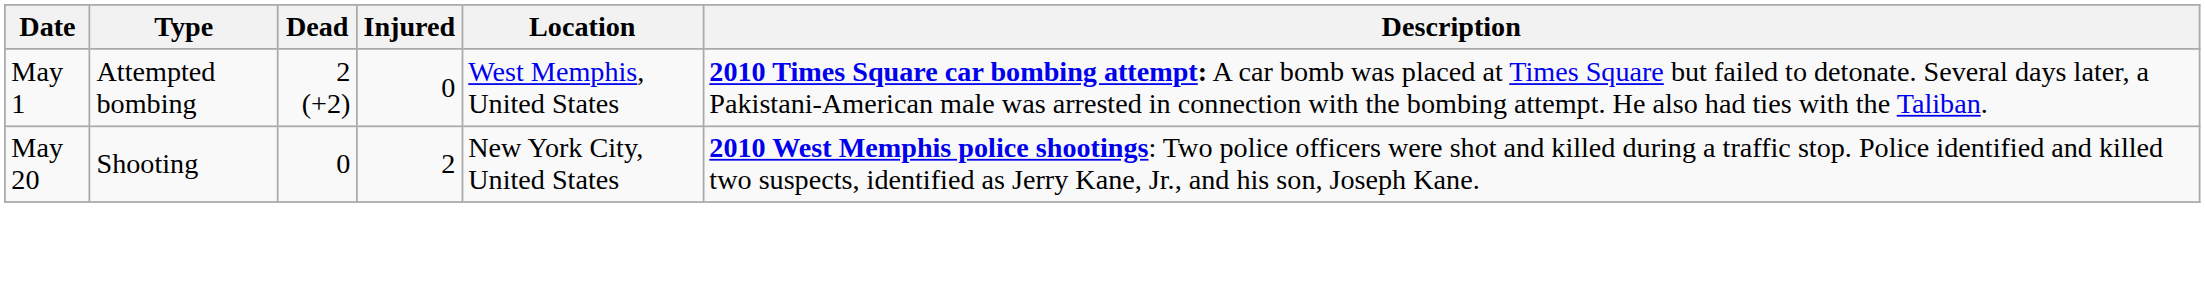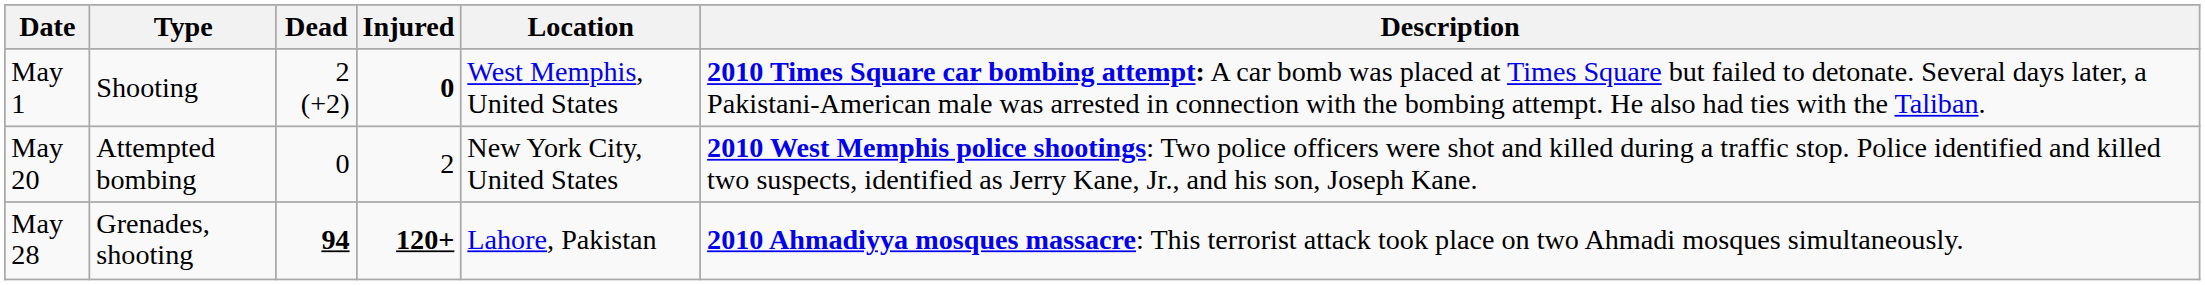 <table class="wikitable sortable" id="terrorIncidents2010May">
 <tr>
 <th>Date</th>
 <th>Type</th>
 <th>Dead</th>
 <th>Injured</th>
 <th>Location</th>
 <th>Description</th>
 </tr>
 <tr>
 <td>May 1</td>
-<td>Attempted bombing</td>
+<td>Shooting</td>
 <td align="right">2 (+2)</td>
-<td align="right">0</td>
+<td align="right"><strong>0</strong></td>
 <td><a href='#'>West Memphis</a>, United States</td>
 <td><strong><a href='#'>2010 Times Square car bombing attempt</a>:</strong> A car bomb was placed at <a href='#'>Times Square</a> but failed to detonate. Several days later, a Pakistani-American male was arrested in connection with the bombing attempt. He also had ties with the <a href='#'>Taliban</a>.</td>
 </tr>
 <tr>
 <td>May 20</td>
-<td>Shooting</td>
+<td>Attempted bombing</td>
 <td align="right">0</td>
 <td align="right">2</td>
 <td>New York City, United States</td>
 <td><strong><a href='#'>2010 West Memphis police shootings</a></strong>: Two police officers were shot and killed during a traffic stop. Police identified and killed two suspects, identified as Jerry Kane, Jr., and his son, Joseph Kane.</td>
 </tr>
+<tr>
+<td>May 28</td>
+<td>Grenades, shooting</td>
+<td align="right"><strong><u>94</u></strong></td>
+<td align="right"><strong><u>120+</u></strong></td>
+<td><a href='#'>Lahore</a>, Pakistan</td>
+<td><strong><a href='#'>2010 Ahmadiyya mosques massacre</a></strong>: This terrorist attack took place on two Ahmadi mosques simultaneously.</td>
+</tr>
 </table>
